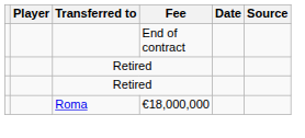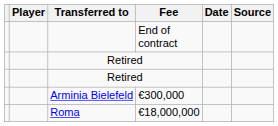 <table class="wikitable plainrowheaders sortable">
 <tr>
 <th></th>
 <th scope="col">Player</th>
 <th>Transferred to</th>
 <th style="width: 80px;">Fee</th>
 <th scope="col">Date</th>
 <th scope="col">Source</th>
 </tr>
 <tr>
 <td align="center"></td>
 <td></td>
 <td></td>
 <td>End of contract</td>
 <td></td>
 <td></td>
 </tr>
 <tr>
 <td align="center"></td>
 <td></td>
 <td colspan="2" style="text-align: center;">Retired</td>
 <td></td>
 <td></td>
 </tr>
 <tr>
 <td align="center"></td>
 <td></td>
 <td colspan="2" style="text-align: center;">Retired</td>
 <td></td>
 <td></td>
 </tr>
 <tr>
 <td align="center"></td>
 <td></td>
+<td> <a href='#'>Arminia Bielefeld</a></td>
+<td>€300,000</td>
+<td></td>
+<td></td>
+</tr>
+<tr>
+<td align="center"></td>
+<td></td>
 <td> <a href='#'>Roma</a></td>
 <td>€18,000,000</td>
 <td></td>
 <td></td>
 </tr>
 </table>
